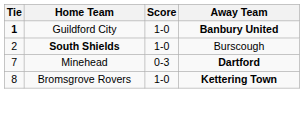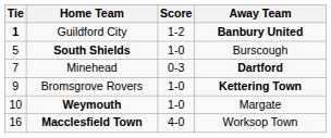 <table class="wikitable" style="text-align:center;">
 <tr>
 <th width=20>Tie</th>
 <th width=175>Home Team</th>
 <th width=20>Score</th>
 <th width=175>Away Team</th>
 </tr>
 <tr>
 <td><strong>1</strong></td>
 <td>Guildford City</td>
-<td>1-0</td>
+<td>1-2</td>
 <td><strong>Banbury United</strong></td>
 </tr>
 <tr>
-<td>2</td>
+<td>5</td>
 <td><strong>South Shields</strong></td>
 <td>1-0</td>
 <td>Burscough</td>
 </tr>
 <tr>
 <td>7</td>
 <td>Minehead</td>
 <td>0-3</td>
 <td><strong>Dartford</strong></td>
 </tr>
 <tr>
-<td>8</td>
+<td>9</td>
 <td>Bromsgrove Rovers</td>
 <td>1-0</td>
 <td><strong>Kettering Town</strong></td>
 </tr>
+<tr>
+<td>10</td>
+<td><strong>Weymouth</strong></td>
+<td>1-0</td>
+<td>Margate</td>
+</tr>
+<tr>
+<td>16</td>
+<td><strong>Macclesfield Town</strong></td>
+<td>4-0</td>
+<td>Worksop Town</td>
+</tr>
 </table>
